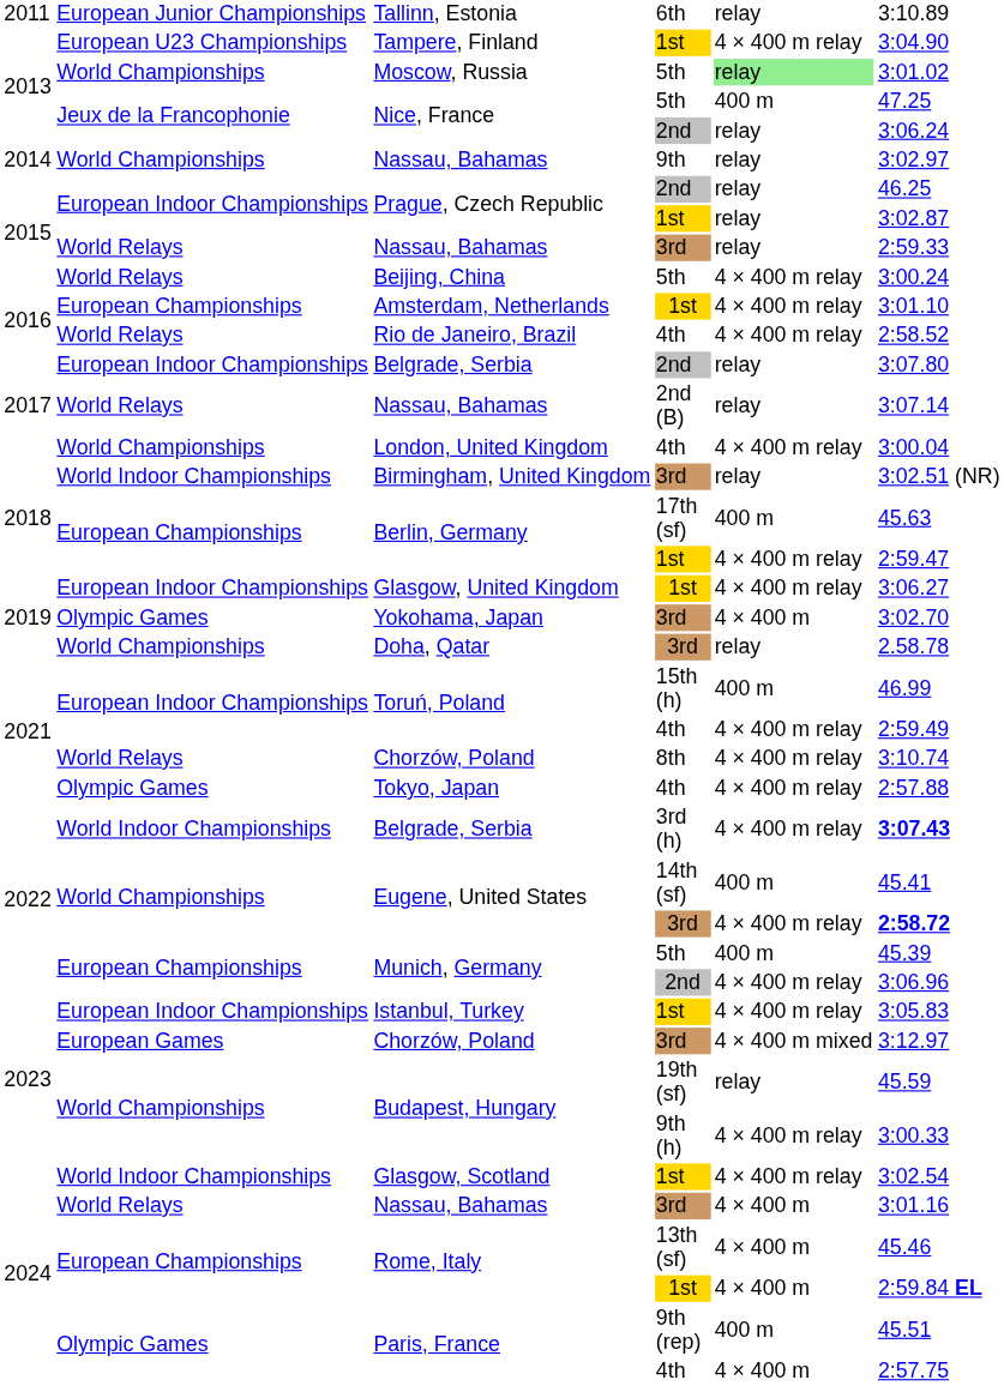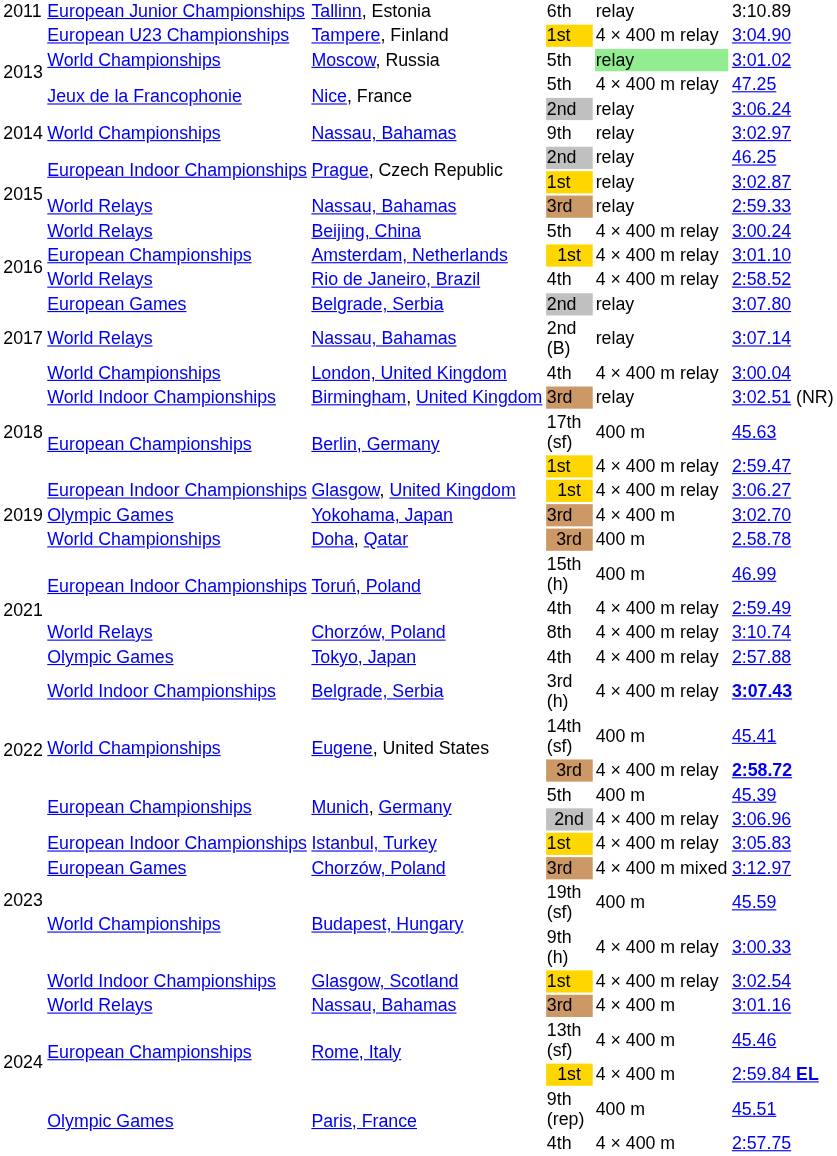 <table>
 <tr>
 <td>2011</td>
 <td><a href='#'>European Junior Championships</a></td>
 <td><a href='#'>Tallinn</a>, Estonia</td>
 <td>6th</td>
 <td> relay</td>
 <td>3:10.89</td>
 </tr>
 <tr>
 <td rowspan=4>2013</td>
 <td><a href='#'>European U23 Championships</a></td>
 <td><a href='#'>Tampere</a>, Finland</td>
 <td bgcolor=gold>1st</td>
 <td>4 × 400 m relay</td>
 <td><a href='#'>3:04.90</a></td>
 </tr>
 <tr>
 <td><a href='#'>World Championships</a></td>
 <td><a href='#'>Moscow</a>, Russia</td>
 <td>5th</td>
 <td style="background: lightgreen;"> relay</td>
 <td><a href='#'>3:01.02</a></td>
 </tr>
 <tr>
 <td rowspan=2><a href='#'>Jeux de la Francophonie</a></td>
 <td rowspan=2><a href='#'>Nice</a>, France</td>
 <td>5th</td>
-<td>400 m</td>
+<td>4 × 400 m relay</td>
 <td><a href='#'>47.25</a></td>
 </tr>
 <tr>
 <td bgcolor=silver>2nd</td>
 <td> relay</td>
 <td><a href='#'>3:06.24</a></td>
 </tr>
 <tr>
 <td>2014</td>
 <td><a href='#'>World Championships</a></td>
 <td><a href='#'>Nassau, Bahamas</a></td>
 <td>9th</td>
 <td> relay</td>
 <td><a href='#'>3:02.97</a></td>
 </tr>
 <tr>
 <td rowspan=4>2015</td>
 <td rowspan=2><a href='#'>European Indoor Championships</a></td>
 <td rowspan=2><a href='#'>Prague</a>, Czech Republic</td>
 <td bgcolor=silver>2nd</td>
 <td> relay</td>
 <td><a href='#'>46.25</a></td>
 </tr>
 <tr>
 <td bgcolor=gold>1st</td>
 <td> relay</td>
 <td><a href='#'>3:02.87</a></td>
 </tr>
 <tr>
 <td><a href='#'>World Relays</a></td>
 <td><a href='#'>Nassau, Bahamas</a></td>
 <td bgcolor=cc9966>3rd</td>
 <td> relay</td>
 <td><a href='#'>2:59.33</a></td>
 </tr>
 <tr>
 <td><a href='#'>World Relays</a></td>
 <td><a href='#'>Beijing, China</a></td>
 <td>5th</td>
 <td>4 × 400 m relay</td>
 <td><a href='#'>3:00.24</a></td>
 </tr>
 <tr>
 <td rowspan=2>2016</td>
 <td><a href='#'>European Championships</a></td>
 <td><a href='#'>Amsterdam, Netherlands</a></td>
 <td align="center" width=40 bgcolor=gold>1st</td>
 <td>4 × 400 m relay</td>
 <td><a href='#'>3:01.10</a></td>
 </tr>
 <tr>
 <td><a href='#'>World Relays</a></td>
 <td><a href='#'>Rio de Janeiro, Brazil</a></td>
 <td>4th</td>
 <td>4 × 400 m relay</td>
 <td><a href='#'>2:58.52</a></td>
 </tr>
 <tr>
 <td rowspan=3>2017</td>
-<td><a href='#'>European Indoor Championships</a></td>
+<td><a href='#'>European Games</a></td>
 <td><a href='#'>Belgrade, Serbia</a></td>
 <td bgcolor=silver>2nd</td>
 <td> relay</td>
 <td><a href='#'>3:07.80</a></td>
 </tr>
 <tr>
 <td><a href='#'>World Relays</a></td>
 <td><a href='#'>Nassau, Bahamas</a></td>
 <td>2nd (B)</td>
 <td> relay</td>
 <td><a href='#'>3:07.14</a></td>
 </tr>
 <tr>
 <td><a href='#'>World Championships</a></td>
 <td><a href='#'>London, United Kingdom</a></td>
 <td>4th</td>
 <td>4 × 400 m relay</td>
 <td><a href='#'>3:00.04</a></td>
 </tr>
 <tr>
 <td rowspan=3>2018</td>
 <td><a href='#'>World Indoor Championships</a></td>
 <td><a href='#'>Birmingham</a>, <a href='#'>United Kingdom</a></td>
 <td width=40 bgcolor=cc9966>3rd</td>
 <td> relay</td>
 <td><a href='#'>3:02.51</a> (NR)</td>
 </tr>
 <tr>
 <td rowspan=2><a href='#'>European Championships</a></td>
 <td rowspan=2><a href='#'>Berlin, Germany</a></td>
 <td>17th (sf)</td>
 <td>400 m</td>
 <td><a href='#'>45.63</a></td>
 </tr>
 <tr>
 <td bgcolor=gold>1st</td>
 <td>4 × 400 m relay</td>
 <td><a href='#'>2:59.47</a></td>
 </tr>
 <tr>
 <td rowspan=3>2019</td>
 <td><a href='#'>European Indoor Championships</a></td>
 <td><a href='#'>Glasgow</a>, <a href='#'>United Kingdom</a></td>
 <td align="center" width=40 bgcolor=gold>1st</td>
 <td>4 × 400 m relay</td>
 <td><a href='#'>3:06.27</a></td>
 </tr>
 <tr>
 <td><a href='#'>Olympic Games</a></td>
 <td><a href='#'>Yokohama, Japan</a></td>
 <td bgcolor=cc9966>3rd</td>
 <td>4 × 400 m</td>
 <td><a href='#'>3:02.70</a></td>
 </tr>
 <tr>
 <td><a href='#'>World Championships</a></td>
 <td><a href='#'>Doha</a>, <a href='#'>Qatar</a></td>
 <td align="center" bgcolor=cc9966>3rd</td>
-<td> relay</td>
+<td>400 m</td>
 <td><a href='#'>2.58.78</a></td>
 </tr>
 <tr>
 <td rowspan=4>2021</td>
 <td rowspan=2><a href='#'>European Indoor Championships</a></td>
 <td rowspan=2><a href='#'>Toruń, Poland</a></td>
 <td>15th (h)</td>
 <td>400 m</td>
 <td><a href='#'>46.99</a></td>
 </tr>
 <tr>
 <td>4th</td>
 <td>4 × 400 m relay</td>
 <td><a href='#'>2:59.49</a></td>
 </tr>
 <tr>
 <td><a href='#'>World Relays</a></td>
 <td><a href='#'>Chorzów, Poland</a></td>
 <td>8th</td>
 <td>4 × 400 m relay</td>
 <td><a href='#'>3:10.74</a></td>
 </tr>
 <tr>
 <td><a href='#'>Olympic Games</a></td>
 <td><a href='#'>Tokyo, Japan</a></td>
 <td>4th</td>
 <td>4 × 400 m relay</td>
 <td><a href='#'>2:57.88</a></td>
 </tr>
 <tr>
 <td rowspan=5>2022</td>
 <td><a href='#'>World Indoor Championships</a></td>
 <td><a href='#'>Belgrade, Serbia</a></td>
 <td>3rd (h)</td>
 <td>4 × 400 m relay</td>
 <td><strong><a href='#'>3:07.43</a></strong></td>
 </tr>
 <tr>
 <td rowspan=2><a href='#'>World Championships</a></td>
 <td rowspan=2><a href='#'>Eugene</a>, United States</td>
 <td>14th (sf)</td>
 <td>400 m</td>
 <td><a href='#'>45.41</a></td>
 </tr>
 <tr>
 <td align="center" width=40 bgcolor=cc9966>3rd</td>
 <td>4 × 400 m relay</td>
 <td><strong><a href='#'>2:58.72</a></strong></td>
 </tr>
 <tr>
 <td rowspan=2><a href='#'>European Championships</a></td>
 <td rowspan=2><a href='#'>Munich</a>, <a href='#'>Germany</a></td>
 <td>5th</td>
 <td>400 m</td>
 <td><a href='#'>45.39</a></td>
 </tr>
 <tr>
 <td align="center" width=40 bgcolor=silver>2nd</td>
 <td>4 × 400 m relay</td>
 <td><a href='#'>3:06.96</a></td>
 </tr>
 <tr>
 <td rowspan=4>2023</td>
 <td><a href='#'>European Indoor Championships</a></td>
 <td><a href='#'>Istanbul, Turkey</a></td>
 <td bgcolor=gold>1st</td>
 <td>4 × 400 m relay</td>
 <td><a href='#'>3:05.83</a></td>
 </tr>
 <tr>
 <td><a href='#'>European Games</a></td>
 <td><a href='#'>Chorzów, Poland</a></td>
 <td bgcolor=cc9966>3rd</td>
 <td>4 × 400 m mixed</td>
 <td><a href='#'>3:12.97</a></td>
 </tr>
 <tr>
 <td rowspan=2><a href='#'>World Championships</a></td>
 <td rowspan=2><a href='#'>Budapest, Hungary</a></td>
 <td>19th (sf)</td>
-<td> relay</td>
+<td>400 m</td>
 <td><a href='#'>45.59</a></td>
 </tr>
 <tr>
 <td>9th (h)</td>
 <td>4 × 400 m relay</td>
 <td><a href='#'>3:00.33</a></td>
 </tr>
 <tr>
 <td rowspan=6>2024</td>
 <td><a href='#'>World Indoor Championships</a></td>
 <td><a href='#'>Glasgow, Scotland</a></td>
 <td bgcolor=gold>1st</td>
 <td>4 × 400 m relay</td>
 <td><a href='#'>3:02.54</a></td>
 </tr>
 <tr>
 <td><a href='#'>World Relays</a></td>
 <td><a href='#'>Nassau, Bahamas</a></td>
 <td bgcolor=cc9966>3rd</td>
 <td>4 × 400 m</td>
 <td><a href='#'>3:01.16</a></td>
 </tr>
 <tr>
 <td rowspan=2><a href='#'>European Championships</a></td>
 <td rowspan=2><a href='#'>Rome, Italy</a></td>
 <td>13th (sf)</td>
 <td>4 × 400 m</td>
 <td><a href='#'>45.46</a></td>
 </tr>
 <tr>
 <td align="center" width=40 bgcolor=gold>1st</td>
 <td>4 × 400 m</td>
 <td><a href='#'>2:59.84 <strong>EL</strong></a></td>
 </tr>
 <tr>
 <td rowspan=2><a href='#'>Olympic Games</a></td>
 <td rowspan=2><a href='#'>Paris, France</a></td>
 <td>9th (rep)</td>
 <td>400 m</td>
 <td><a href='#'>45.51</a></td>
 </tr>
 <tr>
 <td>4th</td>
 <td>4 × 400 m</td>
 <td><a href='#'>2:57.75</a> <strong></strong></td>
 </tr>
 <tr>
 </tr>
 </table>
